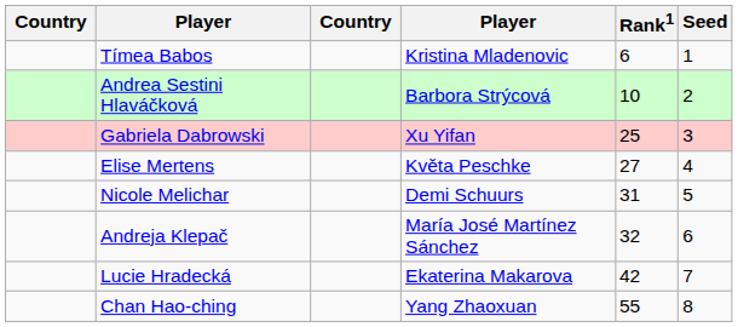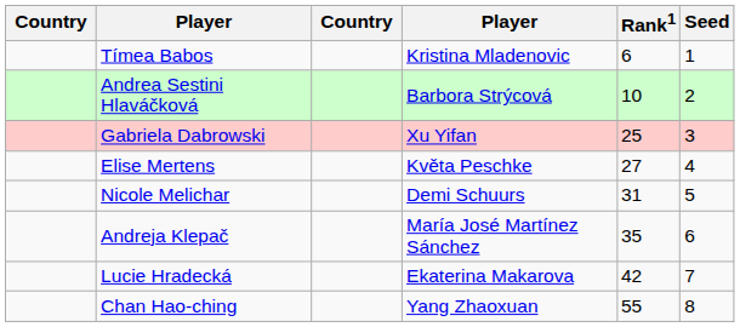 <table class="sortable wikitable">
 <tr>
 <th width="70">Country</th>
 <th width="175">Player</th>
 <th width="70">Country</th>
 <th width="175">Player</th>
 <th>Rank<sup>1</sup></th>
 <th>Seed</th>
 </tr>
 <tr>
 <td></td>
 <td><a href='#'>Tímea Babos</a></td>
 <td></td>
 <td><a href='#'>Kristina Mladenovic</a></td>
 <td>6</td>
 <td>1</td>
 </tr>
 <tr style="background:#cfc;">
 <td></td>
 <td><a href='#'>Andrea Sestini Hlaváčková</a></td>
 <td></td>
 <td><a href='#'>Barbora Strýcová</a></td>
 <td>10</td>
 <td>2</td>
 </tr>
 <tr style="background:#fcc;">
 <td></td>
 <td><a href='#'>Gabriela Dabrowski</a></td>
 <td></td>
 <td><a href='#'>Xu Yifan</a></td>
 <td>25</td>
 <td>3</td>
 </tr>
 <tr>
 <td></td>
 <td><a href='#'>Elise Mertens</a></td>
 <td></td>
 <td><a href='#'>Květa Peschke</a></td>
 <td>27</td>
 <td>4</td>
 </tr>
 <tr>
 <td></td>
 <td><a href='#'>Nicole Melichar</a></td>
 <td></td>
 <td><a href='#'>Demi Schuurs</a></td>
 <td>31</td>
 <td>5</td>
 </tr>
 <tr>
 <td></td>
 <td><a href='#'>Andreja Klepač</a></td>
 <td></td>
 <td><a href='#'>María José Martínez Sánchez</a></td>
-<td>32</td>
+<td>35</td>
 <td>6</td>
 </tr>
 <tr>
 <td></td>
 <td><a href='#'>Lucie Hradecká</a></td>
 <td></td>
 <td><a href='#'>Ekaterina Makarova</a></td>
 <td>42</td>
 <td>7</td>
 </tr>
 <tr>
 <td></td>
 <td><a href='#'>Chan Hao-ching</a></td>
 <td></td>
 <td><a href='#'>Yang Zhaoxuan</a></td>
 <td>55</td>
 <td>8</td>
 </tr>
 </table>
